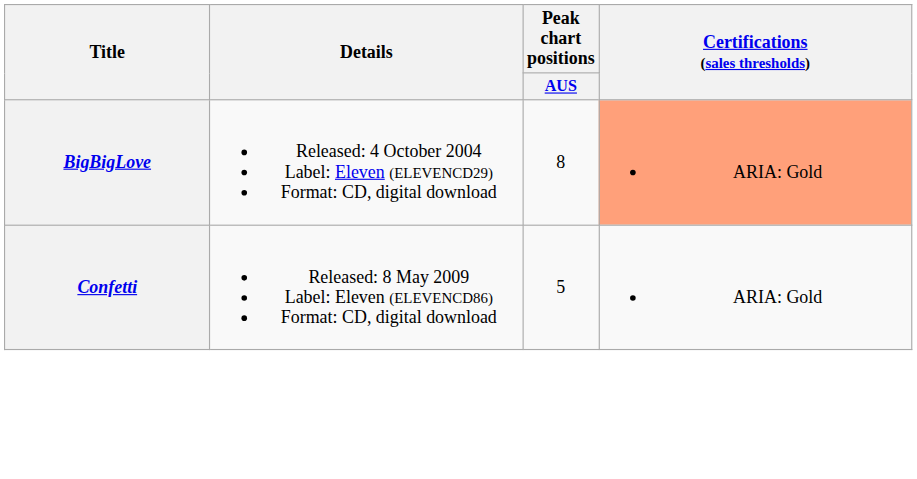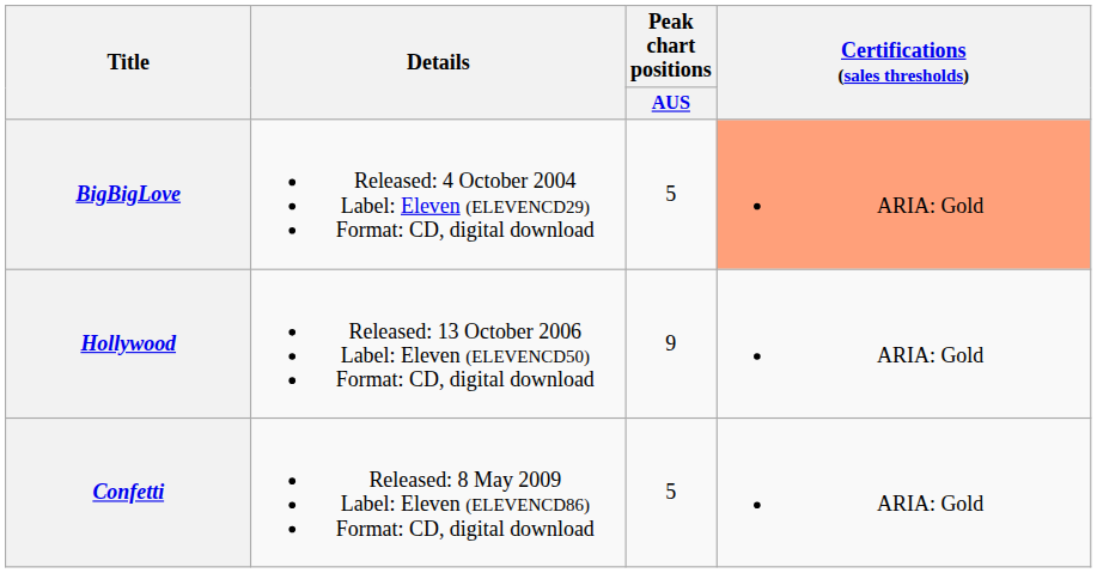 <table class="wikitable plainrowheaders" style="text-align:center;" border="1">
 <tr>
 <th scope="col" rowspan="2" style="width:11em;">Title</th>
 <th scope="col" rowspan="2" style="width:17em;">Details</th>
 <th scope="col" colspan="1">Peak chart positions</th>
 <th scope="col" rowspan="2" style="width:17em;"><a href='#'>Certifications</a><br><small>(<a href='#'>sales thresholds</a>)</small></th>
 </tr>
 <tr>
 <th scope="col" style="width:3em;font-size:90%;"><a href='#'>AUS</a><br></th>
 </tr>
 <tr>
 <th scope="row"><em><a href='#'>BigBigLove</a></em></th>
 <td><br><ul><li>Released: 4 October 2004</li><li>Label: <a href='#'>Eleven</a> <small>(ELEVENCD29)</small></li><li>Format: CD, digital download</li></ul></td>
-<td>8</td>
+<td>5</td>
 <td style="background: lightsalmon;"><br><ul><li>ARIA: Gold</li></ul></td>
+</tr>
+<tr>
+<th scope="row"><em><a href='#'>Hollywood</a></em></th>
+<td><br><ul><li>Released: 13 October 2006</li><li>Label: Eleven <small>(ELEVENCD50)</small></li><li>Format: CD, digital download</li></ul></td>
+<td>9</td>
+<td><br><ul><li>ARIA: Gold</li></ul></td>
 </tr>
 <tr>
 <th scope="row"><em><a href='#'>Confetti</a></em></th>
 <td><br><ul><li>Released: 8 May 2009</li><li>Label: Eleven <small>(ELEVENCD86)</small></li><li>Format: CD, digital download</li></ul></td>
 <td>5</td>
 <td><br><ul><li>ARIA: Gold</li></ul></td>
 </tr>
 </table>
